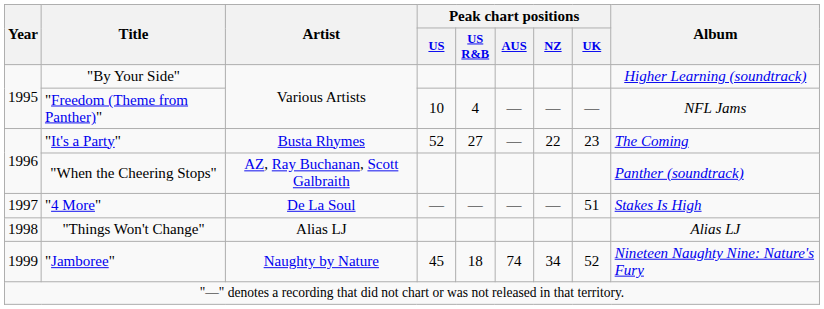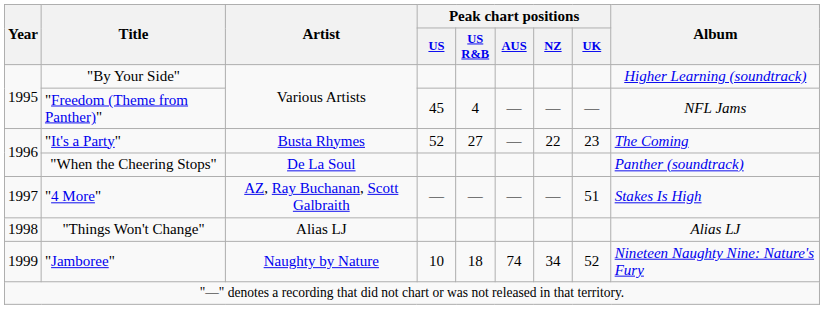 <table class="wikitable" style="text-align:center;">
 <tr>
 <th rowspan="2">Year</th>
 <th rowspan="2">Title</th>
 <th rowspan="2">Artist</th>
 <th colspan="5">Peak chart positions</th>
 <th rowspan="2">Album</th>
 </tr>
 <tr style="font-size:smaller;">
 <th style="width:35px;"><a href='#'>US</a><br></th>
 <th style="width:35px;"><a href='#'>US<br>R&B</a><br></th>
 <th style="width:35px;"><a href='#'>AUS</a><br></th>
 <th style="width:35px;"><a href='#'>NZ</a><br></th>
 <th style="width:35px;"><a href='#'>UK</a><br></th>
 </tr>
 <tr>
 <td rowspan="2">1995</td>
 <td>"By Your Side"</td>
 <td rowspan="2">Various Artists</td>
 <td></td>
 <td></td>
 <td></td>
 <td></td>
 <td></td>
 <td><em><a href='#'>Higher Learning (soundtrack)</a></em></td>
 </tr>
 <tr>
 <td style="text-align:left;">"<a href='#'>Freedom (Theme from Panther)</a>"</td>
-<td>10</td>
+<td>45</td>
 <td>4</td>
 <td>—</td>
 <td>—</td>
 <td>—</td>
 <td><em>NFL Jams</em></td>
 </tr>
 <tr>
 <td rowspan="2">1996</td>
 <td style="text-align:left;">"<a href='#'>It's a Party</a>"</td>
 <td><a href='#'>Busta Rhymes</a></td>
 <td>52</td>
 <td>27</td>
 <td>—</td>
 <td>22</td>
 <td>23</td>
 <td style="text-align:left;"><em><a href='#'>The Coming</a></em></td>
 </tr>
 <tr>
 <td>"When the Cheering Stops"</td>
-<td><a href='#'>AZ</a>, <a href='#'>Ray Buchanan</a>, <a href='#'>Scott Galbraith</a></td>
+<td><a href='#'>De La Soul</a></td>
 <td></td>
 <td></td>
 <td></td>
 <td></td>
 <td></td>
 <td style="text-align:left;"><em><a href='#'>Panther (soundtrack)</a></em></td>
 </tr>
 <tr>
 <td>1997</td>
 <td style="text-align:left;">"<a href='#'>4 More</a>"</td>
-<td><a href='#'>De La Soul</a></td>
+<td><a href='#'>AZ</a>, <a href='#'>Ray Buchanan</a>, <a href='#'>Scott Galbraith</a></td>
 <td>—</td>
 <td>—</td>
 <td>—</td>
 <td>—</td>
 <td>51</td>
 <td style="text-align:left;"><em><a href='#'>Stakes Is High</a></em></td>
 </tr>
 <tr>
 <td>1998</td>
 <td>"Things Won't Change"</td>
 <td>Alias LJ</td>
 <td></td>
 <td></td>
 <td></td>
 <td></td>
 <td></td>
 <td><em>Alias LJ</em></td>
 </tr>
 <tr>
 <td>1999</td>
 <td style="text-align:left;">"<a href='#'>Jamboree</a>"</td>
 <td><a href='#'>Naughty by Nature</a></td>
-<td>45</td>
+<td>10</td>
 <td>18</td>
 <td>74</td>
 <td>34</td>
 <td>52</td>
 <td style="text-align:left;"><em><a href='#'>Nineteen Naughty Nine: Nature's Fury</a></em></td>
 </tr>
 <tr>
 <td colspan="15" style="font-size:90%">"—" denotes a recording that did not chart or was not released in that territory.</td>
 </tr>
 </table>
